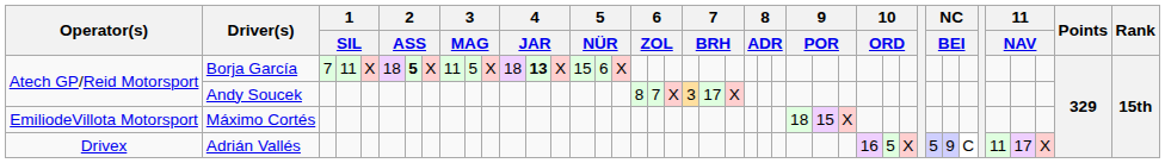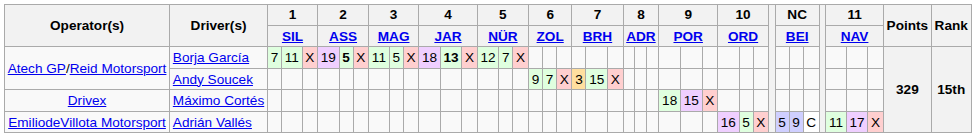 <table class="wikitable" style="font-size: 85%">
 <tr>
 <th rowspan=2>Operator(s)</th>
 <th rowspan=2>Driver(s)</th>
 <th colspan=3>1</th>
 <th colspan=3>2</th>
 <th colspan=3>3</th>
 <th colspan=3>4</th>
 <th colspan=3>5</th>
 <th colspan=3>6</th>
 <th colspan=3>7</th>
 <th colspan=3>8</th>
 <th colspan=3>9</th>
 <th colspan=3>10</th>
 <th rowspan=6></th>
 <th colspan=3>NC</th>
 <th rowspan=6></th>
 <th colspan=3>11</th>
 <th rowspan=2>Points</th>
 <th rowspan=2>Rank</th>
 </tr>
 <tr>
 <th colspan=3><a href='#'>SIL</a></th>
 <th colspan=3><a href='#'>ASS</a></th>
 <th colspan=3><a href='#'>MAG</a></th>
 <th colspan=3><a href='#'>JAR</a></th>
 <th colspan=3><a href='#'>NÜR</a></th>
 <th colspan=3><a href='#'>ZOL</a></th>
 <th colspan=3><a href='#'>BRH</a></th>
 <th colspan=3><a href='#'>ADR</a></th>
 <th colspan=3><a href='#'>POR</a></th>
 <th colspan=3><a href='#'>ORD</a></th>
 <th colspan=3><a href='#'>BEI</a></th>
 <th colspan=3><a href='#'>NAV</a></th>
 </tr>
 <tr>
 <td rowspan=2 align=center><a href='#'>Atech GP</a>/<a href='#'>Reid Motorsport</a></td>
 <td> <a href='#'>Borja García</a></td>
 <td style="background:#dfffdf;">7</td>
 <td style="background:#dfffdf;">11</td>
 <td style="background:#ffcfcf;">X</td>
-<td style="background:#efcfff;">18</td>
+<td style="background:#efcfff;">19</td>
 <td style="background:#dfffdf;"><strong>5</strong></td>
 <td style="background:#ffcfcf;">X</td>
 <td style="background:#dfffdf;">11</td>
 <td style="background:#dfffdf;">5</td>
 <td style="background:#ffcfcf;">X</td>
 <td style="background:#efcfff;">18</td>
 <td style="background:#dfffdf;"><strong>13</strong></td>
 <td style="background:#ffcfcf;">X</td>
-<td style="background:#dfffdf;">15</td>
-<td style="background:#dfffdf;">6</td>
+<td style="background:#dfffdf;">12</td>
+<td style="background:#dfffdf;">7</td>
 <td style="background:#ffcfcf;">X</td>
 <td></td>
 <td></td>
 <td></td>
 <td></td>
 <td></td>
 <td></td>
 <td></td>
 <td></td>
 <td></td>
 <td></td>
 <td></td>
 <td></td>
 <td></td>
 <td></td>
 <td></td>
 <td></td>
 <td></td>
 <td></td>
 <td></td>
 <td></td>
 <td></td>
 <th rowspan=4>329</th>
 <th rowspan=4>15th</th>
 </tr>
 <tr>
 <td> <a href='#'>Andy Soucek</a></td>
 <td></td>
 <td></td>
 <td></td>
 <td></td>
 <td></td>
 <td></td>
 <td></td>
 <td></td>
 <td></td>
 <td></td>
 <td></td>
 <td></td>
 <td></td>
 <td></td>
 <td></td>
-<td style="background:#dfffdf;">8</td>
+<td style="background:#dfffdf;">9</td>
 <td style="background:#dfffdf;">7</td>
 <td style="background:#ffcfcf;">X</td>
 <td style="background:#ffdf9f;">3</td>
-<td style="background:#dfffdf;">17</td>
+<td style="background:#dfffdf;">15</td>
 <td style="background:#ffcfcf;">X</td>
 <td></td>
 <td></td>
 <td></td>
 <td></td>
 <td></td>
 <td></td>
 <td></td>
 <td></td>
 <td></td>
 <td></td>
 <td></td>
 <td></td>
 <td></td>
 <td></td>
 <td></td>
 </tr>
 <tr>
-<td align=center><a href='#'>EmiliodeVillota Motorsport</a></td>
+<td align=center><a href='#'>Drivex</a></td>
 <td> <a href='#'>Máximo Cortés</a></td>
 <td></td>
 <td></td>
 <td></td>
 <td></td>
 <td></td>
 <td></td>
 <td></td>
 <td></td>
 <td></td>
 <td></td>
 <td></td>
 <td></td>
 <td></td>
 <td></td>
 <td></td>
 <td></td>
 <td></td>
 <td></td>
 <td></td>
 <td></td>
 <td></td>
 <td></td>
 <td></td>
 <td></td>
 <td style="background:#dfffdf;">18</td>
 <td style="background:#efcfff;">15</td>
 <td style="background:#ffcfcf;">X</td>
 <td></td>
 <td></td>
 <td></td>
 <td></td>
 <td></td>
 <td></td>
 <td></td>
 <td></td>
 <td></td>
 </tr>
 <tr>
-<td align=center><a href='#'>Drivex</a></td>
+<td align=center><a href='#'>EmiliodeVillota Motorsport</a></td>
 <td> <a href='#'>Adrián Vallés</a></td>
 <td></td>
 <td></td>
 <td></td>
 <td></td>
 <td></td>
 <td></td>
 <td></td>
 <td></td>
 <td></td>
 <td></td>
 <td></td>
 <td></td>
 <td></td>
 <td></td>
 <td></td>
 <td></td>
 <td></td>
 <td></td>
 <td></td>
 <td></td>
 <td></td>
 <td></td>
 <td></td>
 <td></td>
 <td></td>
 <td></td>
 <td></td>
 <td style="background:#efcfff;">16</td>
 <td style="background:#dfffdf;">5</td>
 <td style="background:#ffcfcf;">X</td>
 <td style="background:#cfcfff;">5</td>
 <td style="background:#cfcfff;">9</td>
 <td style="background:#ffffff;">C</td>
 <td style="background:#dfffdf;">11</td>
 <td style="background:#efcfff;">17</td>
 <td style="background:#ffcfcf;">X</td>
 </tr>
 </table>
